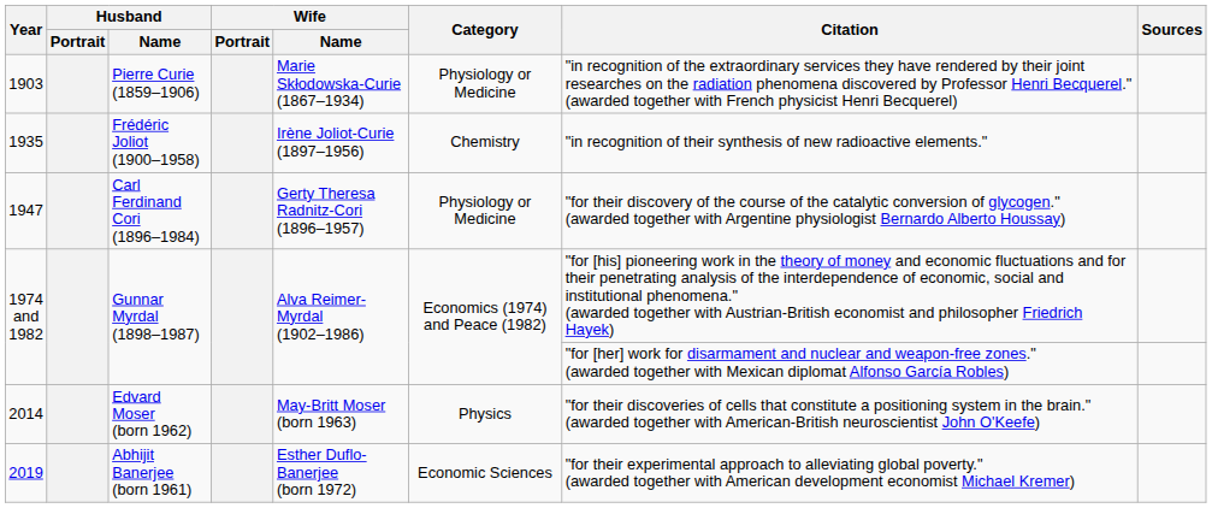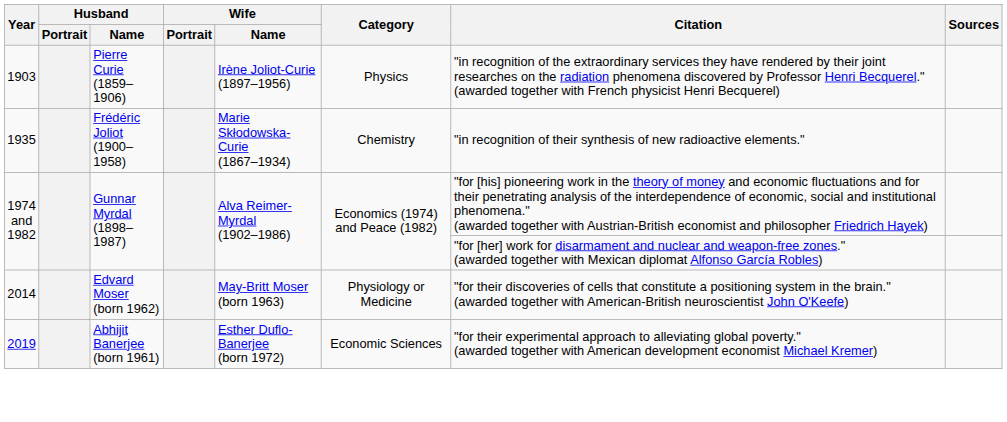 <table class="wikitable sortable">
 <tr>
 <th rowspan="2">Year</th>
 <th colspan="2">Husband</th>
 <th colspan="2">Wife</th>
 <th rowspan="2">Category</th>
 <th rowspan="2">Citation</th>
 <th rowspan="2">Sources</th>
 </tr>
 <tr>
 <th>Portrait</th>
 <th>Name</th>
 <th>Portrait</th>
 <th>Name</th>
 </tr>
 <tr>
 <td align="center">1903</td>
 <th scope="row"></th>
 <td><a href='#'>Pierre Curie</a> <br>(1859–1906)</td>
 <th scope="row"></th>
-<td><a href='#'>Marie Skłodowska-Curie</a> <br>(1867–1934)</td>
-<td align="center">Physiology or Medicine</td>
+<td><a href='#'>Irène Joliot-Curie</a> <br>(1897–1956)</td>
+<td align="center">Physics</td>
 <td>"in recognition of the extraordinary services they have rendered by their joint researches on the <a href='#'>radiation</a> phenomena discovered by Professor <a href='#'>Henri Becquerel</a>." <br><span>(awarded together with French physicist Henri Becquerel)</span></td>
 <td></td>
 </tr>
 <tr>
 <td align="center">1935</td>
 <th scope="row"></th>
 <td><a href='#'>Frédéric Joliot</a> <br>(1900–1958)</td>
 <th scope="row"></th>
-<td><a href='#'>Irène Joliot-Curie</a> <br>(1897–1956)</td>
+<td><a href='#'>Marie Skłodowska-Curie</a> <br>(1867–1934)</td>
 <td align="center">Chemistry</td>
 <td>"in recognition of their synthesis of new radioactive elements."</td>
-<td></td>
-</tr>
-<tr>
-<td align="center">1947</td>
-<th scope="row"></th>
-<td><a href='#'>Carl Ferdinand Cori</a> <br>(1896–1984)</td>
-<th scope="row"></th>
-<td><a href='#'>Gerty Theresa Radnitz-Cori</a> <br>(1896–1957)</td>
-<td align="center">Physiology or Medicine</td>
-<td>"for their discovery of the course of the catalytic conversion of <a href='#'>glycogen</a>."<br><span>(awarded together with Argentine physiologist <a href='#'>Bernardo Alberto Houssay</a>)</span></td>
 <td></td>
 </tr>
 <tr>
 <td rowspan=2 align="center">1974 <br>and <br>1982</td>
 <th rowspan=2!scope="row"></th>
 <td rowspan=2><a href='#'>Gunnar Myrdal</a> <br>(1898–1987)</td>
 <th rowspan=2!scope="row"></th>
 <td rowspan=2><a href='#'>Alva Reimer-Myrdal</a> <br>(1902–1986)</td>
 <td rowspan=2 align="center">Economics (1974) and Peace (1982)</td>
 <td>"for [his] pioneering work in the <a href='#'>theory of money</a> and economic fluctuations and for their penetrating analysis of the interdependence of economic, social and institutional phenomena."<br><span>(awarded together with Austrian-British economist and philosopher <a href='#'>Friedrich Hayek</a>)</span></td>
 <td></td>
 </tr>
 <tr>
 <td>"for [her] work for <a href='#'>disarmament and nuclear and weapon-free zones</a>."<br><span>(awarded together with Mexican diplomat <a href='#'>Alfonso García Robles</a>)</span></td>
 <td></td>
 </tr>
 <tr>
 <td align="center">2014</td>
 <th scope="row"></th>
 <td><a href='#'>Edvard Moser</a> <br>(born 1962)</td>
 <th scope="row"></th>
 <td><a href='#'>May-Britt Moser</a> <br>(born 1963)</td>
-<td align="center">Physics</td>
+<td align="center">Physiology or Medicine</td>
 <td>"for their discoveries of cells that constitute a positioning system in the brain."<br><span>(awarded together with American-British neuroscientist <a href='#'>John O'Keefe</a>)</span></td>
 <td></td>
 </tr>
 <tr>
 <td align="center"><a href='#'>2019</a></td>
 <th scope="row"></th>
 <td><a href='#'>Abhijit Banerjee</a> <br>(born 1961)</td>
 <th scope="row"></th>
 <td><a href='#'>Esther Duflo-Banerjee</a> <br>(born 1972)</td>
 <td align="center">Economic Sciences</td>
 <td>"for their experimental approach to alleviating global poverty."<br><span>(awarded together with American development economist <a href='#'>Michael Kremer</a>)</span></td>
 <td></td>
 </tr>
 </table>
